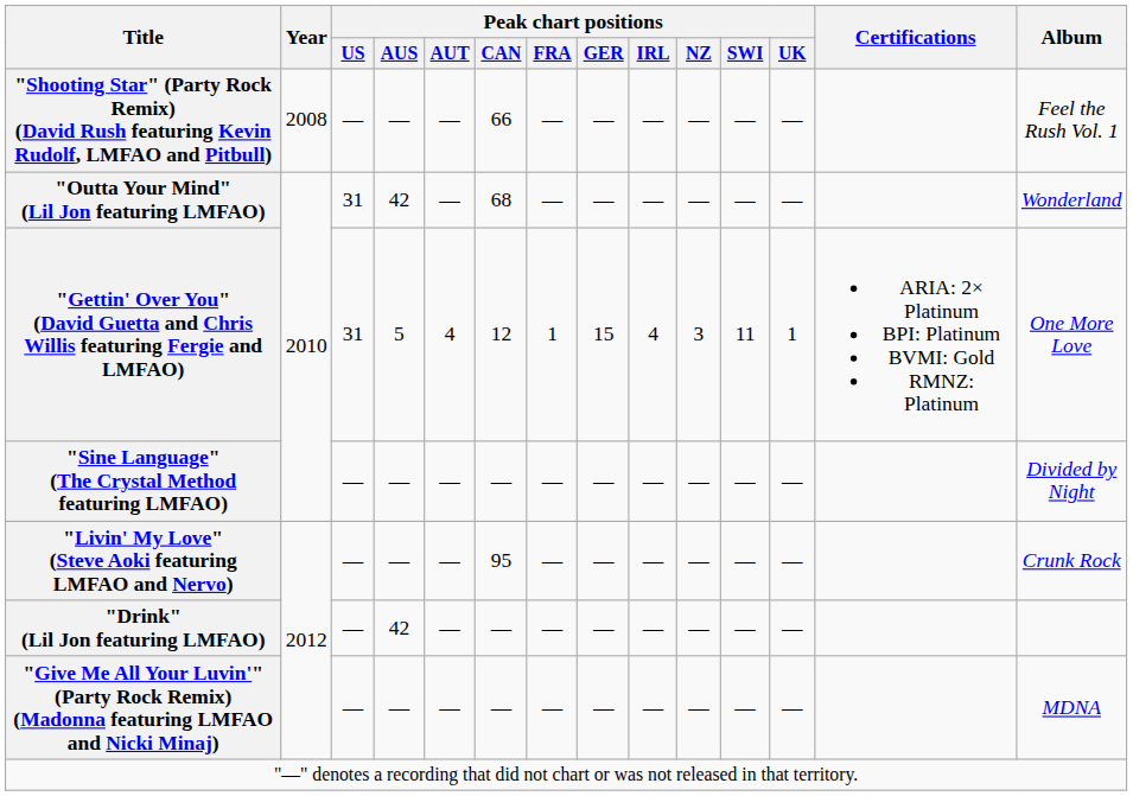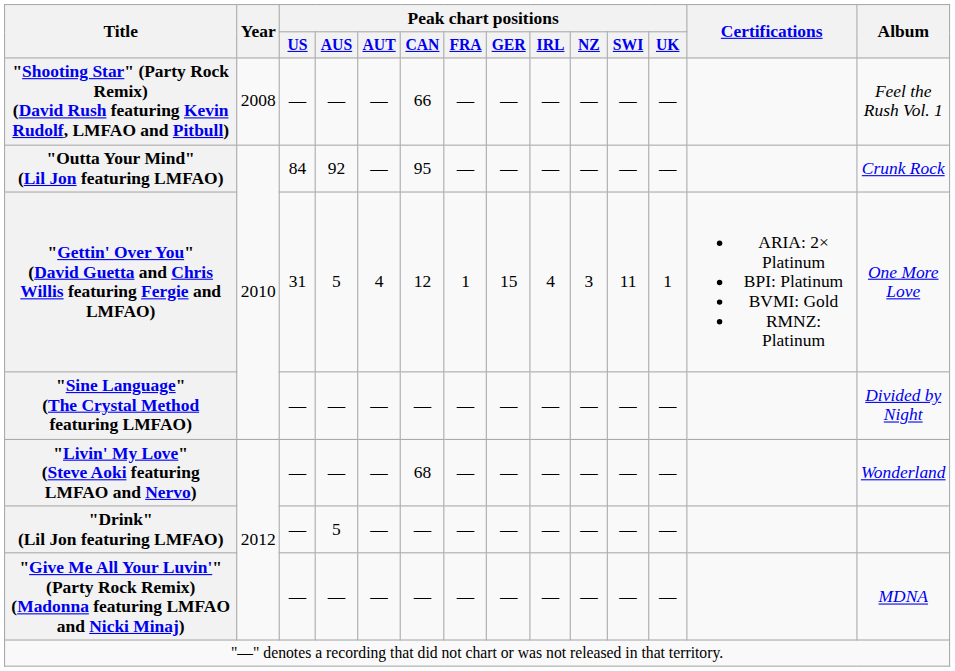 <table class="wikitable plainrowheaders" style="text-align:center;" border="1">
 <tr>
 <th scope="col" rowspan="2" style="width:23.5em;">Title</th>
 <th scope="col" rowspan="2">Year</th>
 <th scope="col" colspan="10">Peak chart positions</th>
 <th scope="col" rowspan="2" style="width:13.5em;"><a href='#'>Certifications</a></th>
 <th scope="col" rowspan="2">Album</th>
 </tr>
 <tr>
 <th scope="col" style="width:2.5em;font-size:90%;"><a href='#'>US</a><br></th>
 <th scope="col" style="width:2.5em;font-size:90%;"><a href='#'>AUS</a><br></th>
 <th scope="col" style="width:2.5em;font-size:90%;"><a href='#'>AUT</a><br></th>
 <th scope="col" style="width:2.5em;font-size:90%;"><a href='#'>CAN</a><br></th>
 <th scope="col" style="width:2.5em;font-size:90%;"><a href='#'>FRA</a><br></th>
 <th scope="col" style="width:2.5em;font-size:90%;"><a href='#'>GER</a><br></th>
 <th scope="col" style="width:2.5em;font-size:90%;"><a href='#'>IRL</a><br></th>
 <th scope="col" style="width:2.5em;font-size:90%;"><a href='#'>NZ</a><br></th>
 <th scope="col" style="width:2.5em;font-size:90%;"><a href='#'>SWI</a><br></th>
 <th scope="col" style="width:2.5em;font-size:90%;"><a href='#'>UK</a><br></th>
 </tr>
 <tr>
 <th scope="row">"<a href='#'>Shooting Star</a>" (Party Rock Remix)<br><span>(<a href='#'>David Rush</a> featuring <a href='#'>Kevin Rudolf</a>, LMFAO and <a href='#'>Pitbull</a>)</span></th>
 <td>2008</td>
 <td>—</td>
 <td>—</td>
 <td>—</td>
 <td>66</td>
 <td>—</td>
 <td>—</td>
 <td>—</td>
 <td>—</td>
 <td>—</td>
 <td>—</td>
 <td></td>
 <td><em>Feel the Rush Vol. 1</em></td>
 </tr>
 <tr>
 <th scope="row">"Outta Your Mind"<br><span>(<a href='#'>Lil Jon</a> featuring LMFAO)</span></th>
 <td rowspan="3">2010</td>
-<td>31</td>
-<td>42</td>
+<td>84</td>
+<td>92</td>
 <td>—</td>
-<td>68</td>
+<td>95</td>
 <td>—</td>
 <td>—</td>
 <td>—</td>
 <td>—</td>
 <td>—</td>
 <td>—</td>
 <td></td>
-<td><em><a href='#'>Wonderland</a></em></td>
+<td><em><a href='#'>Crunk Rock</a></em></td>
 </tr>
 <tr>
 <th scope="row">"<a href='#'>Gettin' Over You</a>"<br><span>(<a href='#'>David Guetta</a> and <a href='#'>Chris Willis</a> featuring <a href='#'>Fergie</a> and LMFAO)</span></th>
 <td>31</td>
 <td>5</td>
 <td>4</td>
 <td>12</td>
 <td>1</td>
 <td>15</td>
 <td>4</td>
 <td>3</td>
 <td>11</td>
 <td>1</td>
 <td><br><ul><li>ARIA: 2× Platinum</li><li>BPI: Platinum</li><li>BVMI: Gold</li><li>RMNZ: Platinum</li></ul></td>
 <td><em><a href='#'>One More Love</a></em></td>
 </tr>
 <tr>
 <th scope="row">"<a href='#'>Sine Language</a>"<br><span>(<a href='#'>The Crystal Method</a> featuring LMFAO)</span></th>
 <td>—</td>
 <td>—</td>
 <td>—</td>
 <td>—</td>
 <td>—</td>
 <td>—</td>
 <td>—</td>
 <td>—</td>
 <td>—</td>
 <td>—</td>
 <td></td>
 <td><em><a href='#'>Divided by Night</a></em></td>
 </tr>
 <tr>
 <th scope="row">"<a href='#'>Livin' My Love</a>"<br><span>(<a href='#'>Steve Aoki</a> featuring LMFAO and <a href='#'>Nervo</a>)</span></th>
 <td rowspan="3">2012</td>
 <td>—</td>
 <td>—</td>
 <td>—</td>
-<td>95</td>
+<td>68</td>
 <td>—</td>
 <td>—</td>
 <td>—</td>
 <td>—</td>
 <td>—</td>
 <td>—</td>
 <td></td>
-<td><em><a href='#'>Crunk Rock</a></em></td>
+<td><em><a href='#'>Wonderland</a></em></td>
 </tr>
 <tr>
 <th scope="row">"Drink"<br><span>(Lil Jon featuring LMFAO)</span></th>
 <td>—</td>
-<td>42</td>
+<td>5</td>
 <td>—</td>
 <td>—</td>
 <td>—</td>
 <td>—</td>
 <td>—</td>
 <td>—</td>
 <td>—</td>
 <td>—</td>
 <td></td>
 <td></td>
 </tr>
 <tr>
 <th scope="row">"<a href='#'>Give Me All Your Luvin'</a>" (Party Rock Remix)<br><span>(<a href='#'>Madonna</a> featuring LMFAO and <a href='#'>Nicki Minaj</a>)</span></th>
 <td>—</td>
 <td>—</td>
 <td>—</td>
 <td>—</td>
 <td>—</td>
 <td>—</td>
 <td>—</td>
 <td>—</td>
 <td>—</td>
 <td>—</td>
 <td></td>
 <td><em><a href='#'>MDNA</a></em></td>
 </tr>
 <tr>
 <td colspan="14" style="font-size:90%">"—" denotes a recording that did not chart or was not released in that territory.</td>
 </tr>
 </table>
